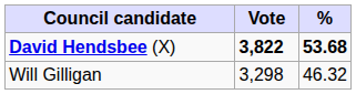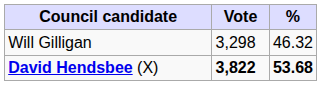 <table class="wikitable">
 <tr>
 <th style="background:#ddf; width:200px;">Council candidate</th>
 <th style="background:#ddf; width:50px;">Vote</th>
 <th style="background:#ddf; width:30px;">%</th>
 </tr>
 <tr>
+<td>Will Gilligan</td>
+<td>3,298</td>
+<td>46.32</td>
+</tr>
+<tr>
 <td><strong><a href='#'>David Hendsbee</a></strong> (X)</td>
 <td><strong>3,822</strong></td>
 <td><strong>53.68</strong></td>
 </tr>
-<tr>
-<td>Will Gilligan</td>
-<td>3,298</td>
-<td>46.32</td>
-</tr>
 </table>
